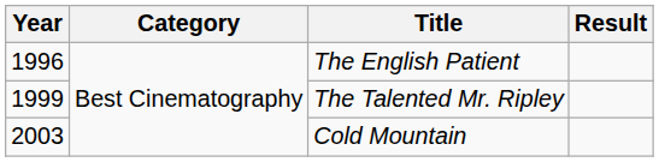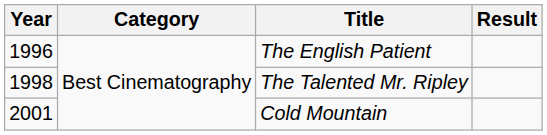 <table class="wikitable">
 <tr>
 <th>Year</th>
 <th>Category</th>
 <th>Title</th>
 <th>Result</th>
 </tr>
 <tr>
 <td>1996</td>
 <td rowspan=3>Best Cinematography</td>
 <td><em>The English Patient</em></td>
 <td></td>
 </tr>
 <tr>
-<td>1999</td>
+<td>1998</td>
 <td><em>The Talented Mr. Ripley</em></td>
 <td></td>
 </tr>
 <tr>
-<td>2003</td>
+<td>2001</td>
 <td><em>Cold Mountain</em></td>
 <td></td>
 </tr>
 </table>
